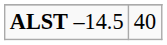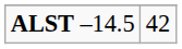 <table class="wikitable">
 <tr align="center">
 </tr>
 <tr align="center">
 <td><strong>ALST</strong> –14.5</td>
-<td>40</td>
+<td>42</td>
 </tr>
 </table>
